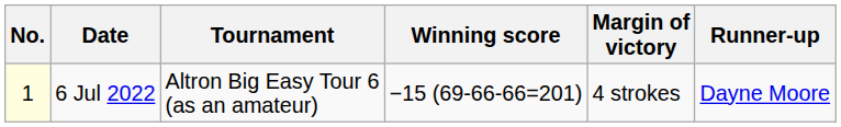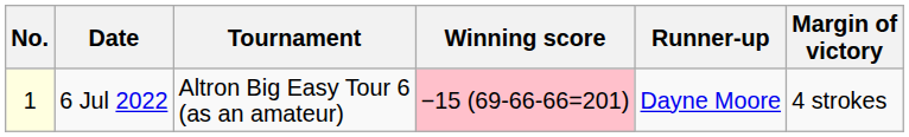 <table class="wikitable" style="font-size:95%;">
 <tr>
 <th>No.</th>
 <th>Date</th>
 <th>Tournament</th>
 <th>Winning score</th>
+<th>Runner-up</th>
 <th>Margin of<br>victory</th>
-<th>Runner-up</th>
 </tr>
 <tr>
 <td align=center style="background: lightyellow;">1</td>
 <td align=right>6 Jul <a href='#'>2022</a></td>
 <td>Altron Big Easy Tour 6<br>(as an amateur)</td>
-<td>−15 (69-66-66=201)</td>
+<td style="background: pink;">−15 (69-66-66=201)</td>
+<td> <a href='#'>Dayne Moore</a></td>
 <td>4 strokes</td>
-<td> <a href='#'>Dayne Moore</a></td>
 </tr>
 </table>
